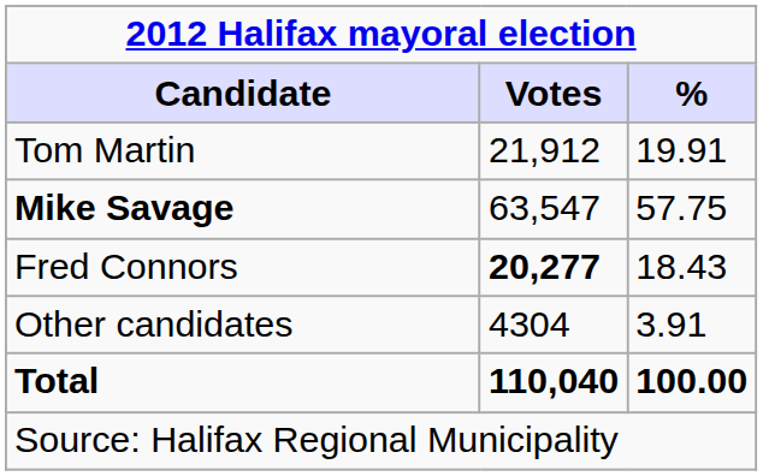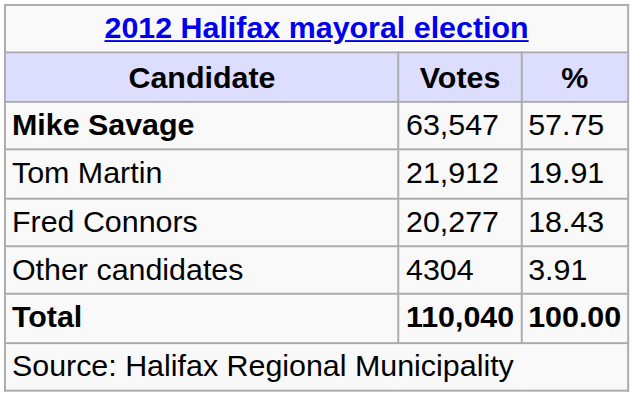 <table class="wikitable">
 <tr>
 <td colspan="3" style="text-align:center;"><strong><a href='#'>2012 Halifax mayoral election</a></strong></td>
 </tr>
 <tr>
 <th style="background:#ddf; width:200px;">Candidate</th>
 <th style="background:#ddf; width:50px;">Votes</th>
 <th style="background:#ddf; width:30px;">%</th>
 </tr>
 <tr>
+<td><strong>Mike Savage</strong></td>
+<td>63,547</td>
+<td>57.75</td>
+</tr>
+<tr>
 <td>Tom Martin</td>
 <td>21,912</td>
 <td>19.91</td>
 </tr>
 <tr>
-<td><strong>Mike Savage</strong></td>
-<td>63,547</td>
-<td>57.75</td>
-</tr>
-<tr>
 <td>Fred Connors</td>
-<td><strong>20,277</strong></td>
+<td>20,277</td>
 <td>18.43</td>
 </tr>
 <tr>
 <td>Other candidates</td>
 <td>4304</td>
 <td>3.91</td>
 </tr>
 <tr>
 <td><strong>Total</strong></td>
 <td><strong>110,040</strong></td>
 <td><strong>100.00</strong></td>
 </tr>
 <tr>
 <td colspan="3">Source: Halifax Regional Municipality</td>
 </tr>
 </table>
